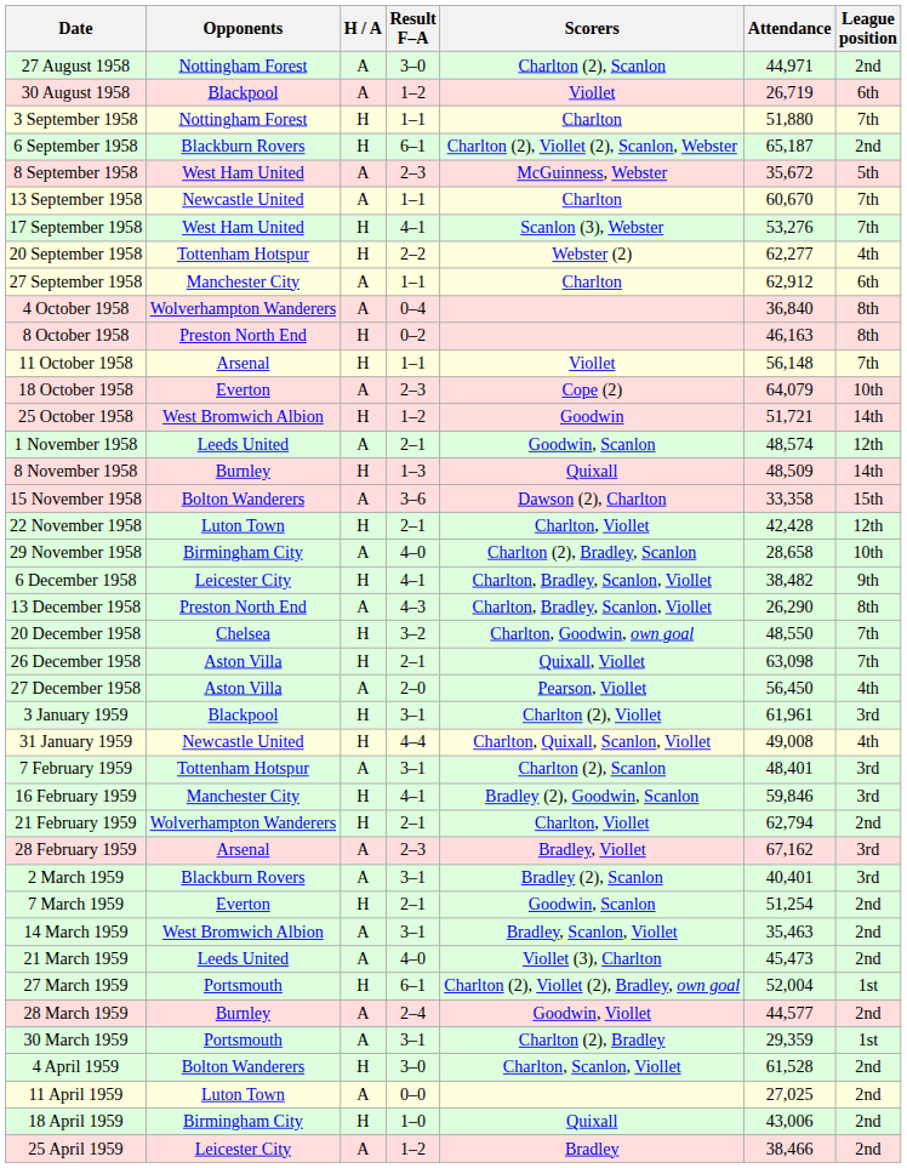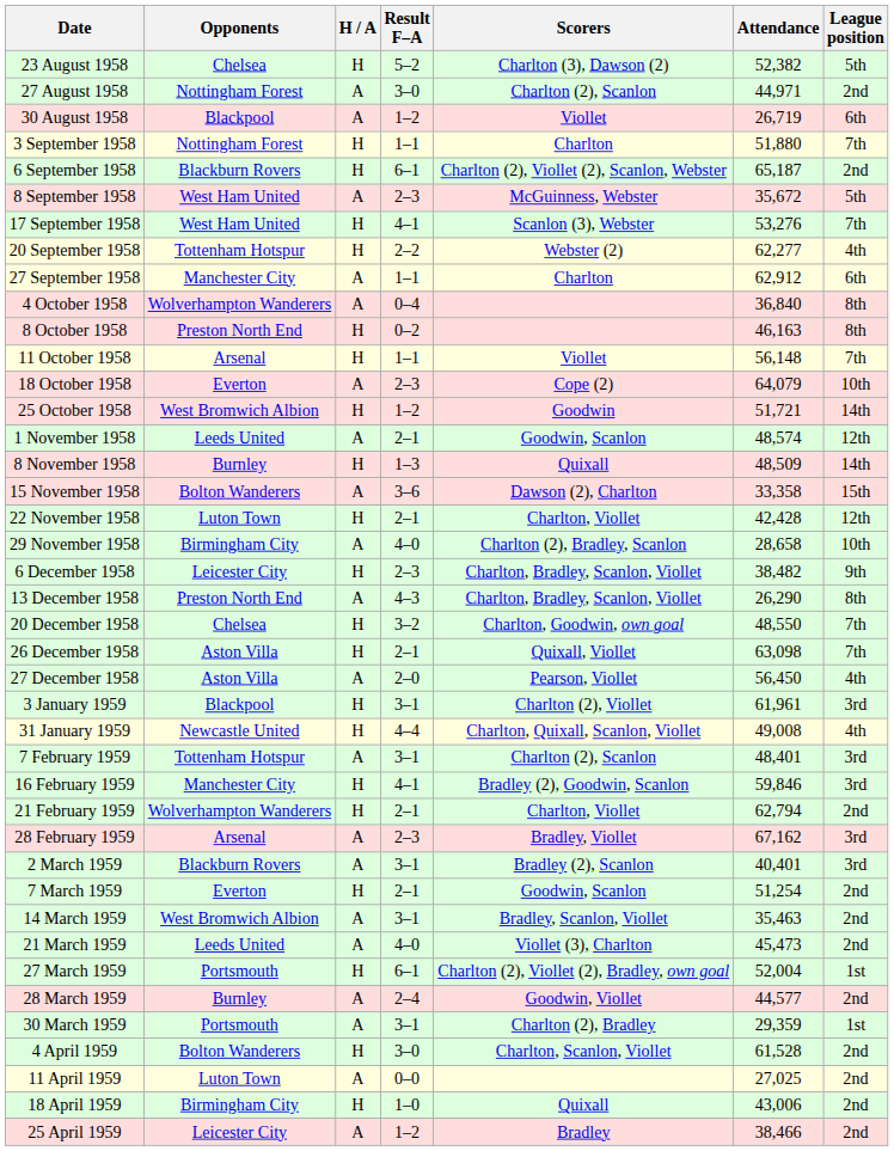 <table class="wikitable" style="text-align:center">
 <tr>
 <th>Date</th>
 <th>Opponents</th>
 <th>H / A</th>
 <th>Result<br>F–A</th>
 <th>Scorers</th>
 <th>Attendance</th>
 <th>League<br>position</th>
+</tr>
+<tr bgcolor="#ddffdd">
+<td>23 August 1958</td>
+<td><a href='#'>Chelsea</a></td>
+<td>H</td>
+<td>5–2</td>
+<td><a href='#'>Charlton</a> (3), <a href='#'>Dawson</a> (2)</td>
+<td>52,382</td>
+<td>5th</td>
 </tr>
 <tr bgcolor="#ddffdd">
 <td>27 August 1958</td>
 <td><a href='#'>Nottingham Forest</a></td>
 <td>A</td>
 <td>3–0</td>
 <td><a href='#'>Charlton</a> (2), <a href='#'>Scanlon</a></td>
 <td>44,971</td>
 <td>2nd</td>
 </tr>
 <tr bgcolor="#ffdddd">
 <td>30 August 1958</td>
 <td><a href='#'>Blackpool</a></td>
 <td>A</td>
 <td>1–2</td>
 <td><a href='#'>Viollet</a></td>
 <td>26,719</td>
 <td>6th</td>
 </tr>
 <tr bgcolor="#ffffdd">
 <td>3 September 1958</td>
 <td><a href='#'>Nottingham Forest</a></td>
 <td>H</td>
 <td>1–1</td>
 <td><a href='#'>Charlton</a></td>
 <td>51,880</td>
 <td>7th</td>
 </tr>
 <tr bgcolor="#ddffdd">
 <td>6 September 1958</td>
 <td><a href='#'>Blackburn Rovers</a></td>
 <td>H</td>
 <td>6–1</td>
 <td><a href='#'>Charlton</a> (2), <a href='#'>Viollet</a> (2), <a href='#'>Scanlon</a>, <a href='#'>Webster</a></td>
 <td>65,187</td>
 <td>2nd</td>
 </tr>
 <tr bgcolor="#ffdddd">
 <td>8 September 1958</td>
 <td><a href='#'>West Ham United</a></td>
 <td>A</td>
 <td>2–3</td>
 <td><a href='#'>McGuinness</a>, <a href='#'>Webster</a></td>
 <td>35,672</td>
 <td>5th</td>
-</tr>
-<tr bgcolor="#ffffdd">
-<td>13 September 1958</td>
-<td><a href='#'>Newcastle United</a></td>
-<td>A</td>
-<td>1–1</td>
-<td><a href='#'>Charlton</a></td>
-<td>60,670</td>
-<td>7th</td>
 </tr>
 <tr bgcolor="#ddffdd">
 <td>17 September 1958</td>
 <td><a href='#'>West Ham United</a></td>
 <td>H</td>
 <td>4–1</td>
 <td><a href='#'>Scanlon</a> (3), <a href='#'>Webster</a></td>
 <td>53,276</td>
 <td>7th</td>
 </tr>
 <tr bgcolor="#ffffdd">
 <td>20 September 1958</td>
 <td><a href='#'>Tottenham Hotspur</a></td>
 <td>H</td>
 <td>2–2</td>
 <td><a href='#'>Webster</a> (2)</td>
 <td>62,277</td>
 <td>4th</td>
 </tr>
 <tr bgcolor="#ffffdd">
 <td>27 September 1958</td>
 <td><a href='#'>Manchester City</a></td>
 <td>A</td>
 <td>1–1</td>
 <td><a href='#'>Charlton</a></td>
 <td>62,912</td>
 <td>6th</td>
 </tr>
 <tr bgcolor="#ffdddd">
 <td>4 October 1958</td>
 <td><a href='#'>Wolverhampton Wanderers</a></td>
 <td>A</td>
 <td>0–4</td>
 <td></td>
 <td>36,840</td>
 <td>8th</td>
 </tr>
 <tr bgcolor="#ffdddd">
 <td>8 October 1958</td>
 <td><a href='#'>Preston North End</a></td>
 <td>H</td>
 <td>0–2</td>
 <td></td>
 <td>46,163</td>
 <td>8th</td>
 </tr>
 <tr bgcolor="#ffffdd">
 <td>11 October 1958</td>
 <td><a href='#'>Arsenal</a></td>
 <td>H</td>
 <td>1–1</td>
 <td><a href='#'>Viollet</a></td>
 <td>56,148</td>
 <td>7th</td>
 </tr>
 <tr bgcolor="#ffdddd">
 <td>18 October 1958</td>
 <td><a href='#'>Everton</a></td>
 <td>A</td>
 <td>2–3</td>
 <td><a href='#'>Cope</a> (2)</td>
 <td>64,079</td>
 <td>10th</td>
 </tr>
 <tr bgcolor="#ffdddd">
 <td>25 October 1958</td>
 <td><a href='#'>West Bromwich Albion</a></td>
 <td>H</td>
 <td>1–2</td>
 <td><a href='#'>Goodwin</a></td>
 <td>51,721</td>
 <td>14th</td>
 </tr>
 <tr bgcolor="#ddffdd">
 <td>1 November 1958</td>
 <td><a href='#'>Leeds United</a></td>
 <td>A</td>
 <td>2–1</td>
 <td><a href='#'>Goodwin</a>, <a href='#'>Scanlon</a></td>
 <td>48,574</td>
 <td>12th</td>
 </tr>
 <tr bgcolor="#ffdddd">
 <td>8 November 1958</td>
 <td><a href='#'>Burnley</a></td>
 <td>H</td>
 <td>1–3</td>
 <td><a href='#'>Quixall</a></td>
 <td>48,509</td>
 <td>14th</td>
 </tr>
 <tr bgcolor="#ffdddd">
 <td>15 November 1958</td>
 <td><a href='#'>Bolton Wanderers</a></td>
 <td>A</td>
 <td>3–6</td>
 <td><a href='#'>Dawson</a> (2), <a href='#'>Charlton</a></td>
 <td>33,358</td>
 <td>15th</td>
 </tr>
 <tr bgcolor="#ddffdd">
 <td>22 November 1958</td>
 <td><a href='#'>Luton Town</a></td>
 <td>H</td>
 <td>2–1</td>
 <td><a href='#'>Charlton</a>, <a href='#'>Viollet</a></td>
 <td>42,428</td>
 <td>12th</td>
 </tr>
 <tr bgcolor="#ddffdd">
 <td>29 November 1958</td>
 <td><a href='#'>Birmingham City</a></td>
 <td>A</td>
 <td>4–0</td>
 <td><a href='#'>Charlton</a> (2), <a href='#'>Bradley</a>, <a href='#'>Scanlon</a></td>
 <td>28,658</td>
 <td>10th</td>
 </tr>
 <tr bgcolor="#ddffdd">
 <td>6 December 1958</td>
 <td><a href='#'>Leicester City</a></td>
 <td>H</td>
-<td>4–1</td>
+<td>2–3</td>
 <td><a href='#'>Charlton</a>, <a href='#'>Bradley</a>, <a href='#'>Scanlon</a>, <a href='#'>Viollet</a></td>
 <td>38,482</td>
 <td>9th</td>
 </tr>
 <tr bgcolor="#ddffdd">
 <td>13 December 1958</td>
 <td><a href='#'>Preston North End</a></td>
 <td>A</td>
 <td>4–3</td>
 <td><a href='#'>Charlton</a>, <a href='#'>Bradley</a>, <a href='#'>Scanlon</a>, <a href='#'>Viollet</a></td>
 <td>26,290</td>
 <td>8th</td>
 </tr>
 <tr bgcolor="#ddffdd">
 <td>20 December 1958</td>
 <td><a href='#'>Chelsea</a></td>
 <td>H</td>
 <td>3–2</td>
 <td><a href='#'>Charlton</a>, <a href='#'>Goodwin</a>, <em><a href='#'>own goal</a></em></td>
 <td>48,550</td>
 <td>7th</td>
 </tr>
 <tr bgcolor="#ddffdd">
 <td>26 December 1958</td>
 <td><a href='#'>Aston Villa</a></td>
 <td>H</td>
 <td>2–1</td>
 <td><a href='#'>Quixall</a>, <a href='#'>Viollet</a></td>
 <td>63,098</td>
 <td>7th</td>
 </tr>
 <tr bgcolor="#ddffdd">
 <td>27 December 1958</td>
 <td><a href='#'>Aston Villa</a></td>
 <td>A</td>
 <td>2–0</td>
 <td><a href='#'>Pearson</a>, <a href='#'>Viollet</a></td>
 <td>56,450</td>
 <td>4th</td>
 </tr>
 <tr bgcolor="#ddffdd">
 <td>3 January 1959</td>
 <td><a href='#'>Blackpool</a></td>
 <td>H</td>
 <td>3–1</td>
 <td><a href='#'>Charlton</a> (2), <a href='#'>Viollet</a></td>
 <td>61,961</td>
 <td>3rd</td>
 </tr>
 <tr bgcolor="#ffffdd">
 <td>31 January 1959</td>
 <td><a href='#'>Newcastle United</a></td>
 <td>H</td>
 <td>4–4</td>
 <td><a href='#'>Charlton</a>, <a href='#'>Quixall</a>, <a href='#'>Scanlon</a>, <a href='#'>Viollet</a></td>
 <td>49,008</td>
 <td>4th</td>
 </tr>
 <tr bgcolor="#ddffdd">
 <td>7 February 1959</td>
 <td><a href='#'>Tottenham Hotspur</a></td>
 <td>A</td>
 <td>3–1</td>
 <td><a href='#'>Charlton</a> (2), <a href='#'>Scanlon</a></td>
 <td>48,401</td>
 <td>3rd</td>
 </tr>
 <tr bgcolor="#ddffdd">
 <td>16 February 1959</td>
 <td><a href='#'>Manchester City</a></td>
 <td>H</td>
 <td>4–1</td>
 <td><a href='#'>Bradley</a> (2), <a href='#'>Goodwin</a>, <a href='#'>Scanlon</a></td>
 <td>59,846</td>
 <td>3rd</td>
 </tr>
 <tr bgcolor="#ddffdd">
 <td>21 February 1959</td>
 <td><a href='#'>Wolverhampton Wanderers</a></td>
 <td>H</td>
 <td>2–1</td>
 <td><a href='#'>Charlton</a>, <a href='#'>Viollet</a></td>
 <td>62,794</td>
 <td>2nd</td>
 </tr>
 <tr bgcolor="#ffdddd">
 <td>28 February 1959</td>
 <td><a href='#'>Arsenal</a></td>
 <td>A</td>
 <td>2–3</td>
 <td><a href='#'>Bradley</a>, <a href='#'>Viollet</a></td>
 <td>67,162</td>
 <td>3rd</td>
 </tr>
 <tr bgcolor="#ddffdd">
 <td>2 March 1959</td>
 <td><a href='#'>Blackburn Rovers</a></td>
 <td>A</td>
 <td>3–1</td>
 <td><a href='#'>Bradley</a> (2), <a href='#'>Scanlon</a></td>
 <td>40,401</td>
 <td>3rd</td>
 </tr>
 <tr bgcolor="#ddffdd">
 <td>7 March 1959</td>
 <td><a href='#'>Everton</a></td>
 <td>H</td>
 <td>2–1</td>
 <td><a href='#'>Goodwin</a>, <a href='#'>Scanlon</a></td>
 <td>51,254</td>
 <td>2nd</td>
 </tr>
 <tr bgcolor="#ddffdd">
 <td>14 March 1959</td>
 <td><a href='#'>West Bromwich Albion</a></td>
 <td>A</td>
 <td>3–1</td>
 <td><a href='#'>Bradley</a>, <a href='#'>Scanlon</a>, <a href='#'>Viollet</a></td>
 <td>35,463</td>
 <td>2nd</td>
 </tr>
 <tr bgcolor="#ddffdd">
 <td>21 March 1959</td>
 <td><a href='#'>Leeds United</a></td>
 <td>A</td>
 <td>4–0</td>
 <td><a href='#'>Viollet</a> (3), <a href='#'>Charlton</a></td>
 <td>45,473</td>
 <td>2nd</td>
 </tr>
 <tr bgcolor="#ddffdd">
 <td>27 March 1959</td>
 <td><a href='#'>Portsmouth</a></td>
 <td>H</td>
 <td>6–1</td>
 <td><a href='#'>Charlton</a> (2), <a href='#'>Viollet</a> (2), <a href='#'>Bradley</a>, <em><a href='#'>own goal</a></em></td>
 <td>52,004</td>
 <td>1st</td>
 </tr>
 <tr bgcolor="#ffdddd">
 <td>28 March 1959</td>
 <td><a href='#'>Burnley</a></td>
 <td>A</td>
 <td>2–4</td>
 <td><a href='#'>Goodwin</a>, <a href='#'>Viollet</a></td>
 <td>44,577</td>
 <td>2nd</td>
 </tr>
 <tr bgcolor="#ddffdd">
 <td>30 March 1959</td>
 <td><a href='#'>Portsmouth</a></td>
 <td>A</td>
 <td>3–1</td>
 <td><a href='#'>Charlton</a> (2), <a href='#'>Bradley</a></td>
 <td>29,359</td>
 <td>1st</td>
 </tr>
 <tr bgcolor="#ddffdd">
 <td>4 April 1959</td>
 <td><a href='#'>Bolton Wanderers</a></td>
 <td>H</td>
 <td>3–0</td>
 <td><a href='#'>Charlton</a>, <a href='#'>Scanlon</a>, <a href='#'>Viollet</a></td>
 <td>61,528</td>
 <td>2nd</td>
 </tr>
 <tr bgcolor="#ffffdd">
 <td>11 April 1959</td>
 <td><a href='#'>Luton Town</a></td>
 <td>A</td>
 <td>0–0</td>
 <td></td>
 <td>27,025</td>
 <td>2nd</td>
 </tr>
 <tr bgcolor="#ddffdd">
 <td>18 April 1959</td>
 <td><a href='#'>Birmingham City</a></td>
 <td>H</td>
 <td>1–0</td>
 <td><a href='#'>Quixall</a></td>
 <td>43,006</td>
 <td>2nd</td>
 </tr>
 <tr bgcolor="#ffdddd">
 <td>25 April 1959</td>
 <td><a href='#'>Leicester City</a></td>
 <td>A</td>
 <td>1–2</td>
 <td><a href='#'>Bradley</a></td>
 <td>38,466</td>
 <td>2nd</td>
 </tr>
 </table>
